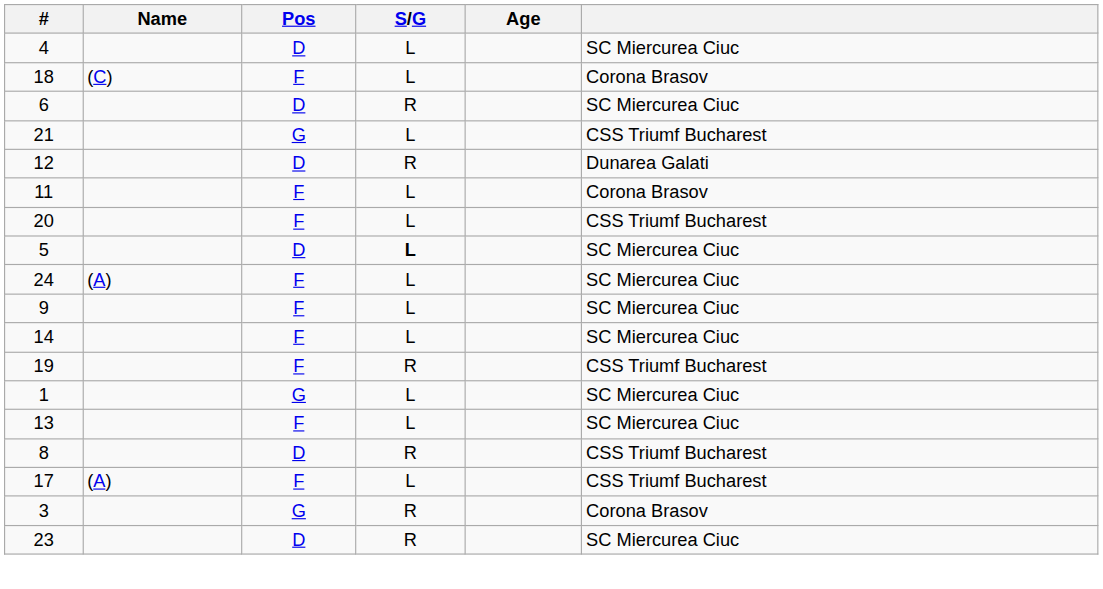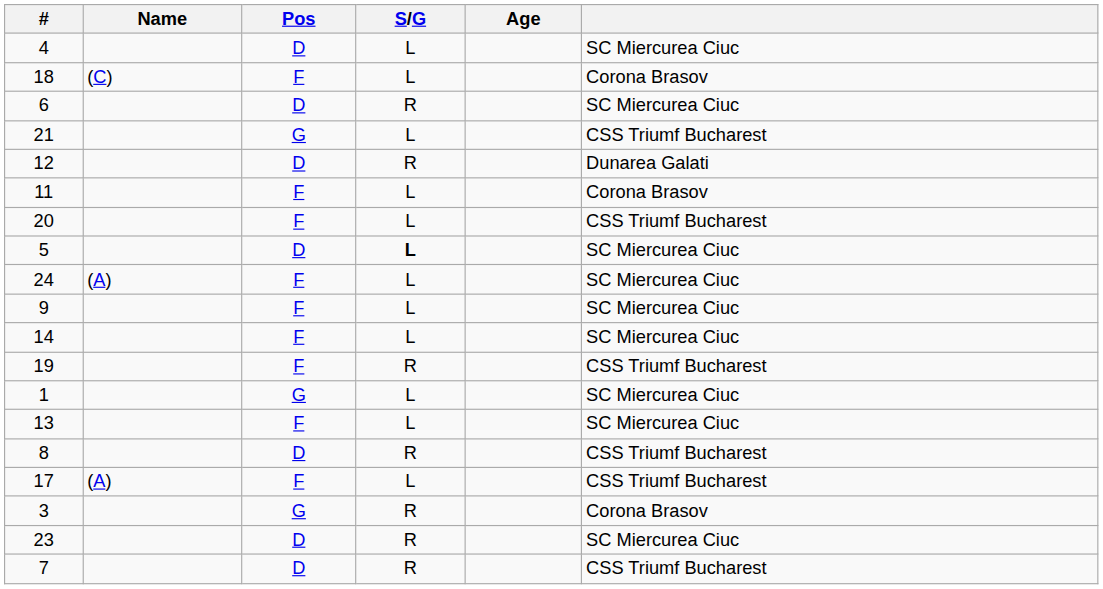 <table class="wikitable sortable" style="width:60em; text-align: center">
 <tr>
 <th>#</th>
 <th>Name</th>
 <th><a href='#'>Pos</a></th>
 <th><a href='#'>S</a>/<a href='#'>G</a></th>
 <th>Age</th>
 <th></th>
 </tr>
 <tr>
 <td>4</td>
 <td align="left"></td>
 <td><a href='#'>D</a></td>
 <td>L</td>
 <td></td>
 <td align="left">SC Miercurea Ciuc</td>
 </tr>
 <tr>
 <td>18</td>
 <td align="left"> (<a href='#'>C</a>)</td>
 <td><a href='#'>F</a></td>
 <td>L</td>
 <td></td>
 <td align="left">Corona Brasov</td>
 </tr>
 <tr>
 <td>6</td>
 <td align="left"></td>
 <td><a href='#'>D</a></td>
 <td>R</td>
 <td></td>
 <td align="left">SC Miercurea Ciuc</td>
 </tr>
 <tr>
 <td>21</td>
 <td align="left"></td>
 <td><a href='#'>G</a></td>
 <td>L</td>
 <td></td>
 <td align="left">CSS Triumf Bucharest</td>
 </tr>
 <tr>
 <td>12</td>
 <td align="left"></td>
 <td><a href='#'>D</a></td>
 <td>R</td>
 <td></td>
 <td align="left">Dunarea Galati</td>
 </tr>
 <tr>
 <td>11</td>
 <td align="left"></td>
 <td><a href='#'>F</a></td>
 <td>L</td>
 <td></td>
 <td align="left">Corona Brasov</td>
 </tr>
 <tr>
 <td>20</td>
 <td align="left"></td>
 <td><a href='#'>F</a></td>
 <td>L</td>
 <td></td>
 <td align="left">CSS Triumf Bucharest</td>
 </tr>
 <tr>
 <td>5</td>
 <td align="left"></td>
 <td><a href='#'>D</a></td>
 <td><strong>L</strong></td>
 <td></td>
 <td align="left">SC Miercurea Ciuc</td>
 </tr>
 <tr>
 <td>24</td>
 <td align="left"> (<a href='#'>A</a>)</td>
 <td><a href='#'>F</a></td>
 <td>L</td>
 <td></td>
 <td align="left">SC Miercurea Ciuc</td>
 </tr>
 <tr>
 <td>9</td>
 <td align="left"></td>
 <td><a href='#'>F</a></td>
 <td>L</td>
 <td></td>
 <td align="left">SC Miercurea Ciuc</td>
 </tr>
 <tr>
 <td>14</td>
 <td align="left"></td>
 <td><a href='#'>F</a></td>
 <td>L</td>
 <td></td>
 <td align="left">SC Miercurea Ciuc</td>
 </tr>
 <tr>
 <td>19</td>
 <td align="left"></td>
 <td><a href='#'>F</a></td>
 <td>R</td>
 <td></td>
 <td align="left">CSS Triumf Bucharest</td>
 </tr>
 <tr>
 <td>1</td>
 <td align="left"></td>
 <td><a href='#'>G</a></td>
 <td>L</td>
 <td></td>
 <td align="left">SC Miercurea Ciuc</td>
 </tr>
 <tr>
 <td>13</td>
 <td align="left"></td>
 <td><a href='#'>F</a></td>
 <td>L</td>
 <td></td>
 <td align="left">SC Miercurea Ciuc</td>
 </tr>
 <tr>
 <td>8</td>
 <td align="left"></td>
 <td><a href='#'>D</a></td>
 <td>R</td>
 <td></td>
 <td align="left">CSS Triumf Bucharest</td>
 </tr>
 <tr>
 <td>17</td>
 <td align="left"> (<a href='#'>A</a>)</td>
 <td><a href='#'>F</a></td>
 <td>L</td>
 <td></td>
 <td align="left">CSS Triumf Bucharest</td>
 </tr>
 <tr>
 <td>3</td>
 <td align="left"></td>
 <td><a href='#'>G</a></td>
 <td>R</td>
 <td></td>
 <td align="left">Corona Brasov</td>
 </tr>
 <tr>
 <td>23</td>
 <td align="left"></td>
 <td><a href='#'>D</a></td>
 <td>R</td>
 <td></td>
 <td align="left">SC Miercurea Ciuc</td>
 </tr>
+<tr>
+<td>7</td>
+<td align="left"></td>
+<td><a href='#'>D</a></td>
+<td>R</td>
+<td></td>
+<td align="left">CSS Triumf Bucharest</td>
+</tr>
 </table>
